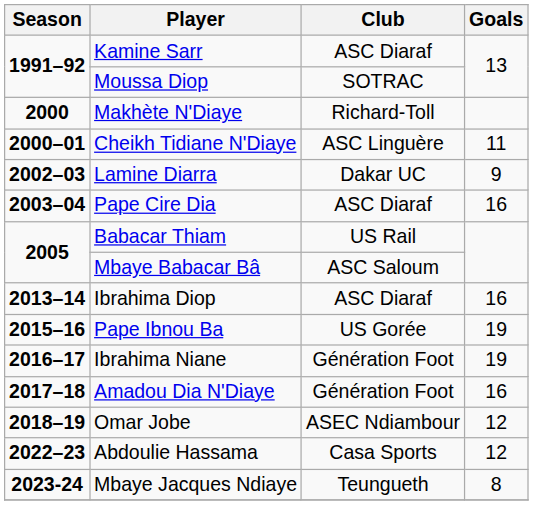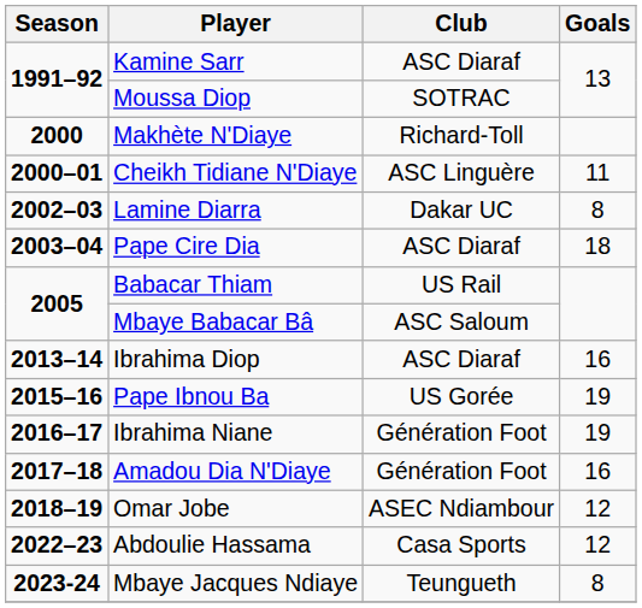 <table class="wikitable" style="text-align:center;">
 <tr>
 <th>Season</th>
 <th>Player</th>
 <th>Club</th>
 <th>Goals</th>
 </tr>
 <tr>
 <td rowspan=2><strong>1991–92</strong></td>
 <td align=left><a href='#'>Kamine Sarr</a></td>
 <td>ASC Diaraf</td>
 <td rowspan=2>13</td>
 </tr>
 <tr>
 <td align=left> <a href='#'>Moussa Diop</a></td>
 <td>SOTRAC</td>
 </tr>
 <tr>
 <td><strong>2000</strong></td>
 <td align=left> <a href='#'>Makhète N'Diaye</a></td>
 <td>Richard-Toll</td>
 <td></td>
 </tr>
 <tr>
 <td><strong>2000–01</strong></td>
 <td align=left> <a href='#'>Cheikh Tidiane N'Diaye</a></td>
 <td>ASC Linguère</td>
 <td>11</td>
 </tr>
 <tr>
 <td><strong>2002–03</strong></td>
 <td align=left> <a href='#'>Lamine Diarra</a></td>
 <td>Dakar UC</td>
-<td>9</td>
+<td>8</td>
 </tr>
 <tr>
 <td><strong>2003–04</strong></td>
 <td align=left> <a href='#'>Pape Cire Dia</a></td>
 <td>ASC Diaraf</td>
-<td>16</td>
+<td>18</td>
 </tr>
 <tr>
 <td rowspan=2><strong>2005</strong></td>
 <td align=left><a href='#'>Babacar Thiam</a></td>
 <td>US Rail</td>
 <td rowspan=2></td>
 </tr>
 <tr>
 <td align=left> <a href='#'>Mbaye Babacar Bâ</a></td>
 <td>ASC Saloum</td>
 </tr>
 <tr>
 <td><strong>2013–14</strong></td>
 <td align=left> Ibrahima Diop</td>
 <td>ASC Diaraf</td>
 <td>16</td>
 </tr>
 <tr>
 <td><strong>2015–16</strong></td>
 <td align=left> <a href='#'>Pape Ibnou Ba</a></td>
 <td>US Gorée</td>
 <td>19</td>
 </tr>
 <tr>
 <td><strong>2016–17</strong></td>
 <td align=left> Ibrahima Niane</td>
 <td>Génération Foot</td>
 <td>19</td>
 </tr>
 <tr>
 <td><strong>2017–18</strong></td>
 <td align=left> <a href='#'>Amadou Dia N'Diaye</a></td>
 <td>Génération Foot</td>
 <td>16</td>
 </tr>
 <tr>
 <td><strong>2018–19</strong></td>
 <td align=left> Omar Jobe</td>
 <td>ASEC Ndiambour</td>
 <td>12</td>
 </tr>
 <tr>
 <td><strong>2022–23</strong></td>
 <td align=left> Abdoulie Hassama</td>
 <td>Casa Sports</td>
 <td>12</td>
 </tr>
 <tr>
 <td><strong>2023-24</strong></td>
 <td align=left> Mbaye Jacques Ndiaye</td>
 <td>Teungueth</td>
 <td>8</td>
 </tr>
 <tr>
 </tr>
 </table>
